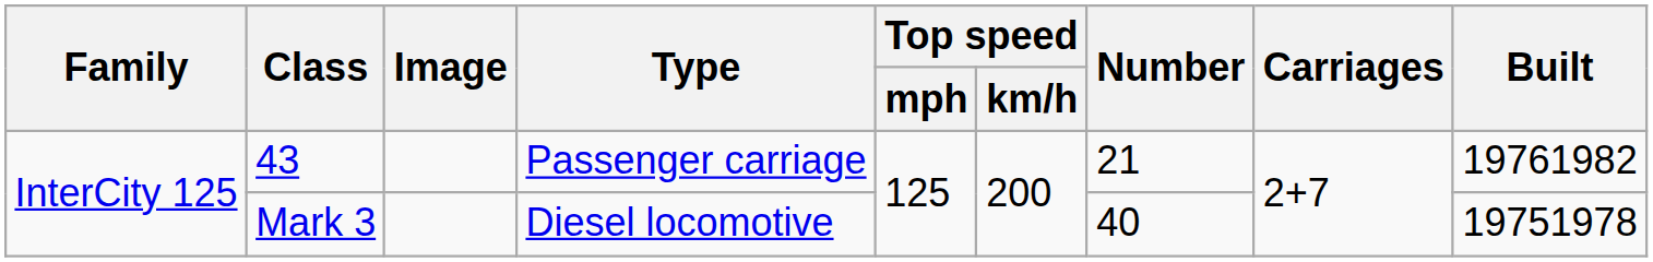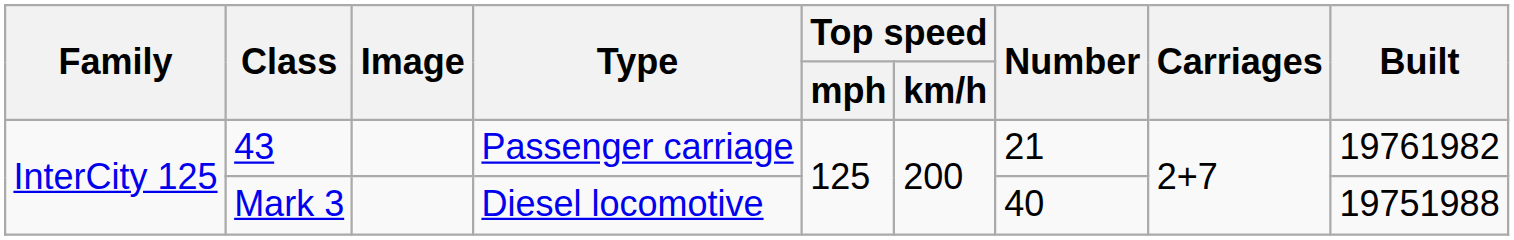 <table class="wikitable">
 <tr>
 <th rowspan="2">Family</th>
 <th rowspan="2">Class</th>
 <th rowspan="2">Image</th>
 <th rowspan="2">Type</th>
 <th colspan="2">Top speed</th>
 <th rowspan="2">Number</th>
 <th rowspan="2">Carriages</th>
 <th rowspan="2">Built</th>
 </tr>
 <tr style="background:#f9f9f9;">
 <th>mph</th>
 <th>km/h</th>
 </tr>
 <tr>
 <td rowspan="2"><a href='#'>InterCity 125</a></td>
 <td><a href='#'>43</a></td>
 <td></td>
 <td><a href='#'>Passenger carriage</a></td>
 <td rowspan="2">125</td>
 <td rowspan="2">200</td>
 <td>21</td>
 <td rowspan="2">2+7</td>
 <td>19761982</td>
 </tr>
 <tr>
 <td><a href='#'>Mark 3</a></td>
 <td></td>
 <td><a href='#'>Diesel locomotive</a></td>
 <td>40</td>
-<td>19751978</td>
+<td>19751988</td>
 </tr>
 </table>
